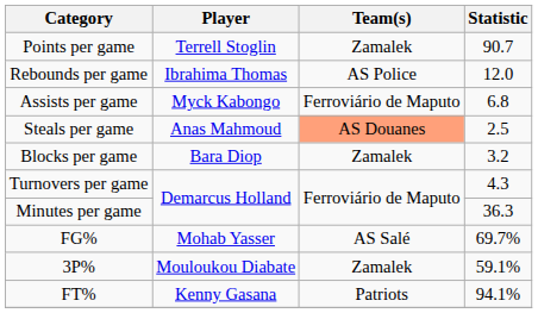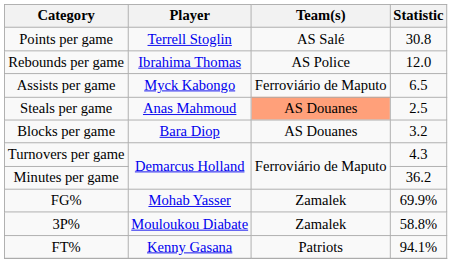 <table class="wikitable" style="text-align:center">
 <tr>
 <th>Category</th>
 <th>Player</th>
 <th>Team(s)</th>
 <th>Statistic</th>
 </tr>
 <tr>
 <td>Points per game</td>
 <td> <a href='#'>Terrell Stoglin</a></td>
-<td>Zamalek</td>
-<td>90.7</td>
+<td>AS Salé</td>
+<td>30.8</td>
 </tr>
 <tr>
 <td>Rebounds per game</td>
 <td> <a href='#'>Ibrahima Thomas</a></td>
 <td>AS Police</td>
 <td>12.0</td>
 </tr>
 <tr>
 <td>Assists per game</td>
 <td> <a href='#'>Myck Kabongo</a></td>
 <td>Ferroviário de Maputo</td>
-<td>6.8</td>
+<td>6.5</td>
 </tr>
 <tr>
 <td>Steals per game</td>
 <td> <a href='#'>Anas Mahmoud</a></td>
 <td style="background: lightsalmon;">AS Douanes</td>
 <td>2.5</td>
 </tr>
 <tr>
 <td>Blocks per game</td>
 <td> <a href='#'>Bara Diop</a></td>
-<td>Zamalek</td>
+<td>AS Douanes</td>
 <td>3.2</td>
 </tr>
 <tr>
 <td>Turnovers per game</td>
 <td rowspan=2> <a href='#'>Demarcus Holland</a></td>
 <td rowspan=2>Ferroviário de Maputo</td>
 <td>4.3</td>
 </tr>
 <tr>
 <td>Minutes per game</td>
-<td>36.3</td>
+<td>36.2</td>
 </tr>
 <tr>
 <td>FG%</td>
 <td> <a href='#'>Mohab Yasser</a></td>
-<td>AS Salé</td>
-<td>69.7%</td>
+<td>Zamalek</td>
+<td>69.9%</td>
 </tr>
 <tr>
 <td>3P%</td>
 <td> <a href='#'>Mouloukou Diabate</a></td>
 <td>Zamalek</td>
-<td>59.1%</td>
+<td>58.8%</td>
 </tr>
 <tr>
 <td>FT%</td>
 <td> <a href='#'>Kenny Gasana</a></td>
 <td>Patriots</td>
 <td>94.1%</td>
 </tr>
 <tr>
 </tr>
 </table>
